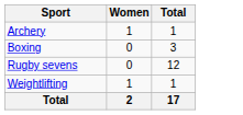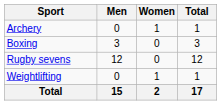 <table class="wikitable sortable" style="text-align:center;">
 <tr>
 <th width=140>Sport</th>
+<th width=55>Men</th>
 <th width=55>Women</th>
 <th width=55>Total</th>
 </tr>
 <tr>
 <td align=left><a href='#'>Archery</a></td>
+<td>0</td>
 <td>1</td>
 <td>1</td>
 </tr>
 <tr>
 <td align=left><a href='#'>Boxing</a></td>
+<td>3</td>
 <td>0</td>
 <td>3</td>
 </tr>
 <tr>
 <td align=left><a href='#'>Rugby sevens</a></td>
+<td>12</td>
 <td>0</td>
 <td>12</td>
 </tr>
 <tr>
 <td align=left><a href='#'>Weightlifting</a></td>
+<td>0</td>
 <td>1</td>
 <td>1</td>
 </tr>
 <tr>
 <th>Total</th>
+<th>15</th>
 <th>2</th>
 <th>17</th>
 </tr>
 </table>
